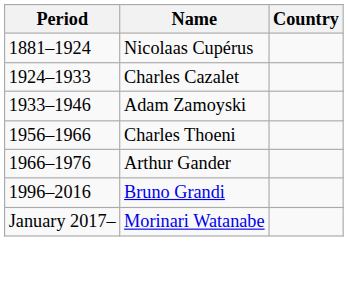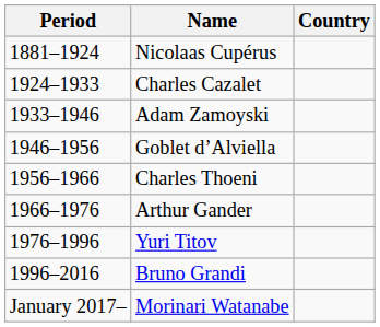 <table class="wikitable">
 <tr>
 <th>Period</th>
 <th>Name</th>
 <th>Country</th>
 </tr>
 <tr>
 <td>1881–1924</td>
 <td>Nicolaas Cupérus</td>
 <td></td>
 </tr>
 <tr>
 <td>1924–1933</td>
 <td>Charles Cazalet</td>
 <td></td>
 </tr>
 <tr>
 <td>1933–1946</td>
 <td>Adam Zamoyski</td>
 <td></td>
 </tr>
 <tr>
+<td>1946–1956</td>
+<td Count Félix Goblet d'Alviella>Goblet d’Alviella</td>
+<td></td>
+</tr>
+<tr>
 <td>1956–1966</td>
 <td>Charles Thoeni</td>
 <td></td>
 </tr>
 <tr>
 <td>1966–1976</td>
 <td>Arthur Gander</td>
 <td></td>
+</tr>
+<tr>
+<td>1976–1996</td>
+<td><a href='#'>Yuri Titov</a></td>
+<td><br></td>
 </tr>
 <tr>
 <td>1996–2016</td>
 <td><a href='#'>Bruno Grandi</a></td>
 <td></td>
 </tr>
 <tr>
 <td>January 2017–</td>
 <td><a href='#'>Morinari Watanabe</a></td>
 <td></td>
 </tr>
 </table>
